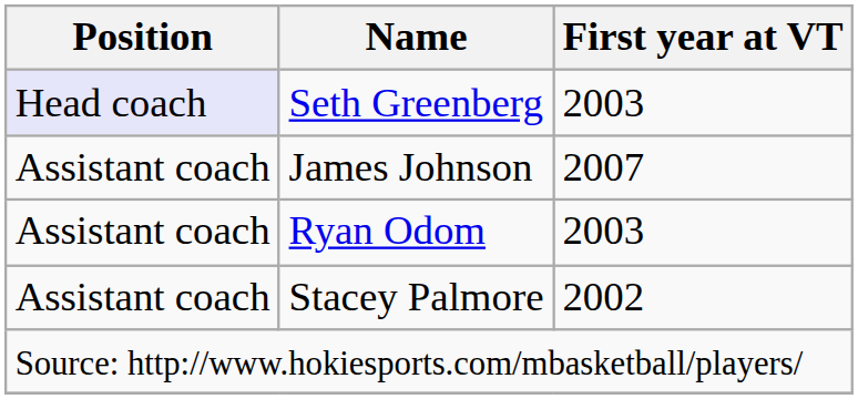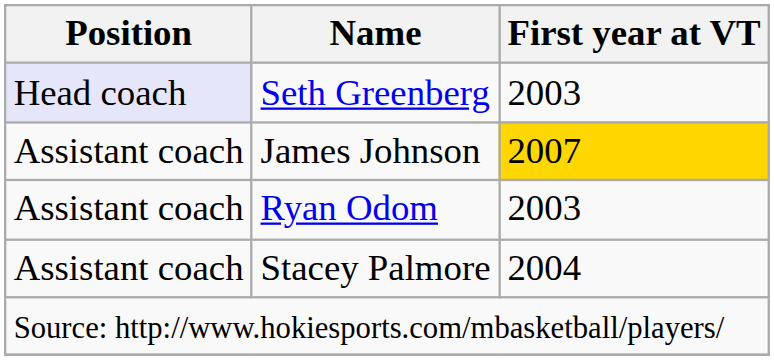 <table class="wikitable">
 <tr>
 <th><strong>Position</strong></th>
 <th><strong>Name</strong></th>
 <th><strong>First year at VT</strong></th>
 </tr>
 <tr>
 <td style="background: lavender;">Head coach</td>
 <td><a href='#'>Seth Greenberg</a></td>
 <td>2003</td>
 </tr>
 <tr>
 <td>Assistant coach</td>
 <td>James Johnson</td>
-<td>2007</td>
+<td style="background: gold;">2007</td>
 </tr>
 <tr>
 <td>Assistant coach</td>
 <td><a href='#'>Ryan Odom</a></td>
 <td>2003</td>
 </tr>
 <tr>
 <td>Assistant coach</td>
 <td>Stacey Palmore</td>
-<td>2002</td>
+<td>2004</td>
 </tr>
 <tr>
 <td colspan=4><small>Source: http://www.hokiesports.com/mbasketball/players/</small></td>
 </tr>
 <tr>
 </tr>
 </table>
